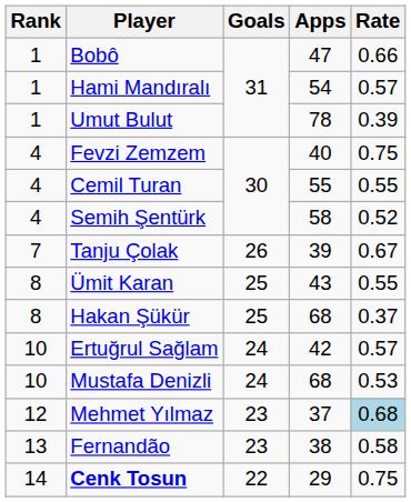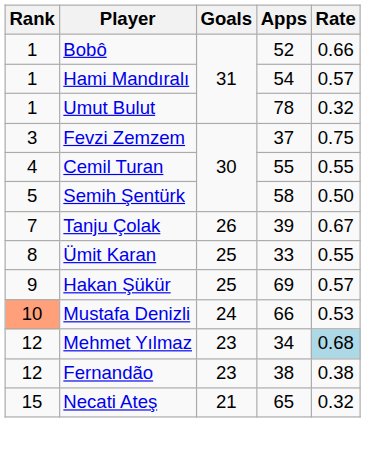 <table class="wikitable" style="text-align:center;margin-left:1em;float:left">
 <tr>
 <th>Rank</th>
 <th>Player</th>
 <th>Goals</th>
 <th>Apps</th>
 <th>Rate</th>
 </tr>
 <tr>
 <td>1</td>
 <td style="text-align:left;"> <a href='#'>Bobô</a></td>
 <td rowspan="3">31</td>
-<td>47</td>
+<td>52</td>
 <td>0.66</td>
 </tr>
 <tr>
 <td>1</td>
 <td style="text-align:left;"> <a href='#'>Hami Mandıralı</a></td>
 <td>54</td>
 <td>0.57</td>
 </tr>
 <tr>
 <td>1</td>
 <td style="text-align:left;"> <a href='#'>Umut Bulut</a></td>
 <td>78</td>
-<td>0.39</td>
+<td>0.32</td>
 </tr>
 <tr>
-<td>4</td>
+<td>3</td>
 <td style="text-align:left;"> <a href='#'>Fevzi Zemzem</a></td>
 <td rowspan="3">30</td>
-<td>40</td>
+<td>37</td>
 <td>0.75</td>
 </tr>
 <tr>
 <td>4</td>
 <td style="text-align:left;"> <a href='#'>Cemil Turan</a></td>
 <td>55</td>
 <td>0.55</td>
 </tr>
 <tr>
-<td>4</td>
+<td>5</td>
 <td style="text-align:left;"> <a href='#'>Semih Şentürk</a></td>
 <td>58</td>
-<td>0.52</td>
+<td>0.50</td>
 </tr>
 <tr>
 <td>7</td>
 <td style="text-align:left;"> <a href='#'>Tanju Çolak</a></td>
 <td>26</td>
 <td>39</td>
 <td>0.67</td>
 </tr>
 <tr>
 <td>8</td>
 <td style="text-align:left;"> <a href='#'>Ümit Karan</a></td>
 <td>25</td>
-<td>43</td>
+<td>33</td>
 <td>0.55</td>
 </tr>
 <tr>
-<td>8</td>
+<td>9</td>
 <td style="text-align:left;"> <a href='#'>Hakan Şükür</a></td>
 <td>25</td>
-<td>68</td>
-<td>0.37</td>
-</tr>
-<tr>
-<td>10</td>
-<td style="text-align:left;"> <a href='#'>Ertuğrul Sağlam</a></td>
-<td>24</td>
-<td>42</td>
+<td>69</td>
 <td>0.57</td>
 </tr>
 <tr>
-<td>10</td>
+<td style="background: lightsalmon;">10</td>
 <td style="text-align:left;"> <a href='#'>Mustafa Denizli</a></td>
 <td>24</td>
-<td>68</td>
+<td>66</td>
 <td>0.53</td>
 </tr>
 <tr>
 <td>12</td>
 <td style="text-align:left;"> <a href='#'>Mehmet Yılmaz</a></td>
 <td>23</td>
-<td>37</td>
+<td>34</td>
 <td style="background: lightblue;">0.68</td>
 </tr>
 <tr>
-<td>13</td>
+<td>12</td>
 <td style="text-align:left;"> <a href='#'>Fernandão</a></td>
 <td>23</td>
 <td>38</td>
-<td>0.58</td>
+<td>0.38</td>
 </tr>
 <tr>
-<td>14</td>
-<td style="text-align:left;"> <strong><a href='#'>Cenk Tosun</a></strong></td>
-<td>22</td>
-<td>29</td>
-<td>0.75</td>
+<td>15</td>
+<td style="text-align:left;"> <a href='#'>Necati Ateş</a></td>
+<td>21</td>
+<td>65</td>
+<td>0.32</td>
 </tr>
 </table>
